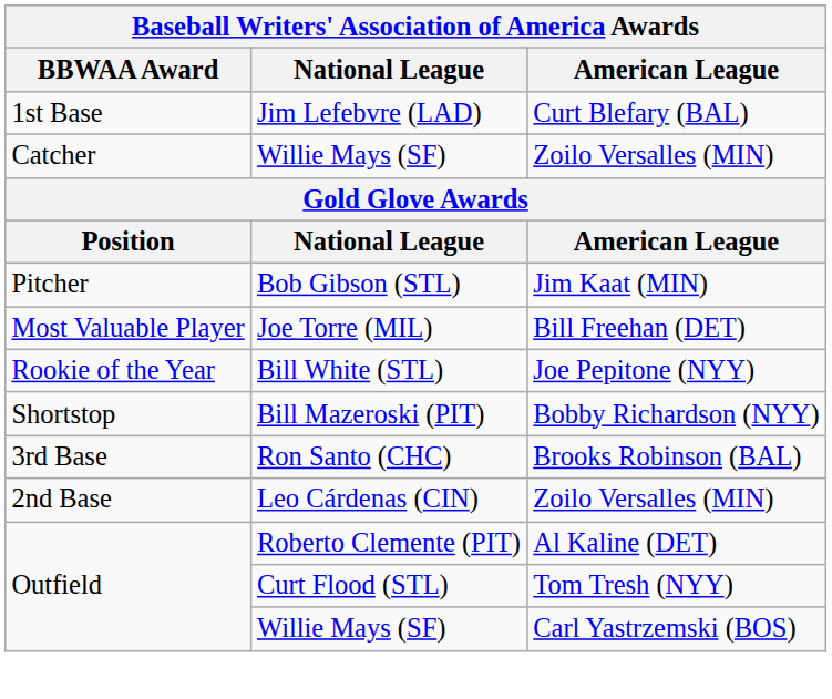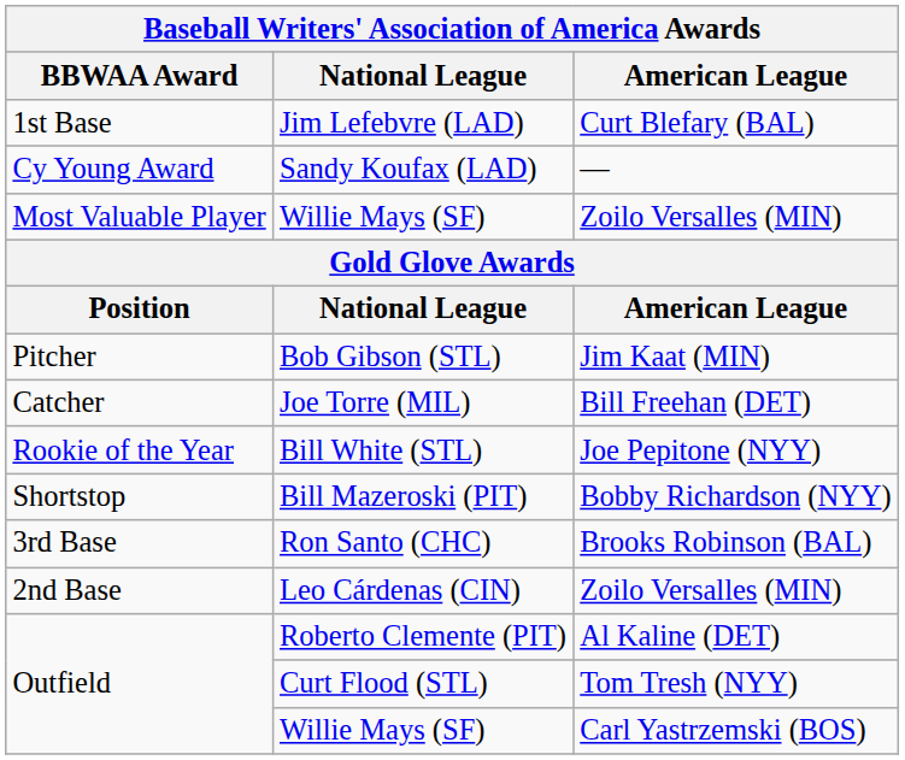 <table class="wikitable">
 <tr>
 <th colspan="3"><a href='#'>Baseball Writers' Association of America</a> Awards</th>
 </tr>
 <tr>
 <th>BBWAA Award</th>
 <th>National League</th>
 <th>American League</th>
 </tr>
 <tr>
 <td>1st Base</td>
 <td><a href='#'>Jim Lefebvre</a> (<a href='#'>LAD</a>)</td>
 <td><a href='#'>Curt Blefary</a> (<a href='#'>BAL</a>)</td>
 </tr>
 <tr>
-<td>Catcher</td>
+<td><a href='#'>Cy Young Award</a></td>
+<td><a href='#'>Sandy Koufax</a> (<a href='#'>LAD</a>)</td>
+<td>—</td>
+</tr>
+<tr>
+<td><a href='#'>Most Valuable Player</a></td>
 <td><a href='#'>Willie Mays</a> (<a href='#'>SF</a>)</td>
 <td><a href='#'>Zoilo Versalles</a> (<a href='#'>MIN</a>)</td>
 </tr>
 <tr>
 <th colspan="3"><a href='#'>Gold Glove Awards</a></th>
 </tr>
 <tr>
 <th>Position</th>
 <th>National League</th>
 <th>American League</th>
 </tr>
 <tr>
 <td>Pitcher</td>
 <td><a href='#'>Bob Gibson</a> (<a href='#'>STL</a>)</td>
 <td><a href='#'>Jim Kaat</a> (<a href='#'>MIN</a>)</td>
 </tr>
 <tr>
-<td><a href='#'>Most Valuable Player</a></td>
+<td>Catcher</td>
 <td><a href='#'>Joe Torre</a> (<a href='#'>MIL</a>)</td>
 <td><a href='#'>Bill Freehan</a> (<a href='#'>DET</a>)</td>
 </tr>
 <tr>
 <td><a href='#'>Rookie of the Year</a></td>
 <td><a href='#'>Bill White</a> (<a href='#'>STL</a>)</td>
 <td><a href='#'>Joe Pepitone</a> (<a href='#'>NYY</a>)</td>
 </tr>
 <tr>
 <td>Shortstop</td>
 <td><a href='#'>Bill Mazeroski</a> (<a href='#'>PIT</a>)</td>
 <td><a href='#'>Bobby Richardson</a> (<a href='#'>NYY</a>)</td>
 </tr>
 <tr>
 <td>3rd Base</td>
 <td><a href='#'>Ron Santo</a> (<a href='#'>CHC</a>)</td>
 <td><a href='#'>Brooks Robinson</a> (<a href='#'>BAL</a>)</td>
 </tr>
 <tr>
 <td>2nd Base</td>
 <td><a href='#'>Leo Cárdenas</a> (<a href='#'>CIN</a>)</td>
 <td><a href='#'>Zoilo Versalles</a> (<a href='#'>MIN</a>)</td>
 </tr>
 <tr>
 <td rowspan="3">Outfield</td>
 <td><a href='#'>Roberto Clemente</a> (<a href='#'>PIT</a>)</td>
 <td><a href='#'>Al Kaline</a> (<a href='#'>DET</a>)</td>
 </tr>
 <tr>
 <td><a href='#'>Curt Flood</a> (<a href='#'>STL</a>)</td>
 <td><a href='#'>Tom Tresh</a> (<a href='#'>NYY</a>)</td>
 </tr>
 <tr>
 <td><a href='#'>Willie Mays</a> (<a href='#'>SF</a>)</td>
 <td><a href='#'>Carl Yastrzemski</a> (<a href='#'>BOS</a>)</td>
 </tr>
 </table>
